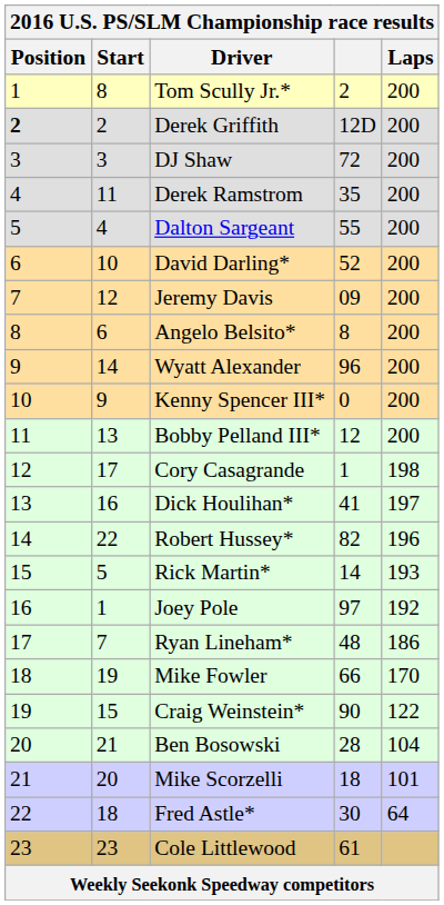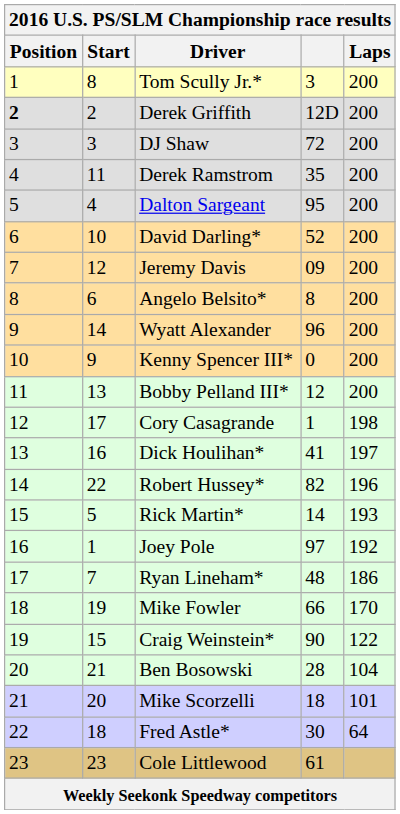 <table class="wikitable sortable">
 <tr>
 <th colspan="5">2016 U.S. PS/SLM Championship race results</th>
 </tr>
 <tr>
 <th>Position</th>
 <th>Start</th>
 <th>Driver</th>
 <th></th>
 <th>Laps</th>
 </tr>
 <tr style="background-color:#FFFFBF">
 <td>1</td>
 <td>8</td>
 <td>Tom Scully Jr.*</td>
-<td>2</td>
+<td>3</td>
 <td>200</td>
 </tr>
 <tr style="background-color:#DFDFDF">
 <td><strong>2</strong></td>
 <td>2</td>
 <td>Derek Griffith</td>
 <td>12D</td>
 <td>200</td>
 </tr>
 <tr style="background-color:#DFDFDF">
 <td>3</td>
 <td>3</td>
 <td>DJ Shaw</td>
 <td>72</td>
 <td>200</td>
 </tr>
 <tr style="background-color:#DFDFDF">
 <td>4</td>
 <td>11</td>
 <td>Derek Ramstrom</td>
 <td>35</td>
 <td>200</td>
 </tr>
 <tr style="background-color:#DFDFDF">
 <td>5</td>
 <td>4</td>
 <td><a href='#'>Dalton Sargeant</a></td>
-<td>55</td>
+<td>95</td>
 <td>200</td>
 </tr>
 <tr style="background-color:#FFDF9F">
 <td>6</td>
 <td>10</td>
 <td>David Darling*</td>
 <td>52</td>
 <td>200</td>
 </tr>
 <tr style="background-color:#FFDF9F">
 <td>7</td>
 <td>12</td>
 <td>Jeremy Davis</td>
 <td>09</td>
 <td>200</td>
 </tr>
 <tr style="background-color:#FFDF9F">
 <td>8</td>
 <td>6</td>
 <td>Angelo Belsito*</td>
 <td>8</td>
 <td>200</td>
 </tr>
 <tr style="background-color:#FFDF9F">
 <td>9</td>
 <td>14</td>
 <td>Wyatt Alexander</td>
 <td>96</td>
 <td>200</td>
 </tr>
 <tr style="background-color:#FFDF9F">
 <td>10</td>
 <td>9</td>
 <td>Kenny Spencer III*</td>
 <td>0</td>
 <td>200</td>
 </tr>
 <tr style="background-color:#DFFFDF">
 <td>11</td>
 <td>13</td>
 <td>Bobby Pelland III*</td>
 <td>12</td>
 <td>200</td>
 </tr>
 <tr style="background-color:#DFFFDF">
 <td>12</td>
 <td>17</td>
 <td>Cory Casagrande</td>
 <td>1</td>
 <td>198</td>
 </tr>
 <tr style="background-color:#DFFFDF">
 <td>13</td>
 <td>16</td>
 <td>Dick Houlihan*</td>
 <td>41</td>
 <td>197</td>
 </tr>
 <tr style="background-color:#DFFFDF">
 <td>14</td>
 <td>22</td>
 <td>Robert Hussey*</td>
 <td>82</td>
 <td>196</td>
 </tr>
 <tr style="background-color:#DFFFDF">
 <td>15</td>
 <td>5</td>
 <td>Rick Martin*</td>
 <td>14</td>
 <td>193</td>
 </tr>
 <tr style="background-color:#DFFFDF">
 <td>16</td>
 <td>1</td>
 <td>Joey Pole</td>
 <td>97</td>
 <td>192</td>
 </tr>
 <tr style="background-color:#DFFFDF">
 <td>17</td>
 <td>7</td>
 <td>Ryan Lineham*</td>
 <td>48</td>
 <td>186</td>
 </tr>
 <tr style="background-color:#DFFFDF">
 <td>18</td>
 <td>19</td>
 <td>Mike Fowler</td>
 <td>66</td>
 <td>170</td>
 </tr>
 <tr style="background-color:#DFFFDF">
 <td>19</td>
 <td>15</td>
 <td>Craig Weinstein*</td>
 <td>90</td>
 <td>122</td>
 </tr>
 <tr style="background-color:#DFFFDF">
 <td>20</td>
 <td>21</td>
 <td>Ben Bosowski</td>
 <td>28</td>
 <td>104</td>
 </tr>
 <tr style="background-color:#CFCFFF">
 <td>21</td>
 <td>20</td>
 <td>Mike Scorzelli</td>
 <td>18</td>
 <td>101</td>
 </tr>
 <tr style="background-color:#CFCFFF">
 <td>22</td>
 <td>18</td>
 <td>Fred Astle*</td>
 <td>30</td>
 <td>64</td>
 </tr>
 <tr style="background-color:#DFC484">
 <td>23</td>
 <td>23</td>
 <td>Cole Littlewood</td>
 <td>61</td>
 <td></td>
 </tr>
 <tr>
 <th colspan="5"><small>Weekly Seekonk Speedway competitors</small></th>
 </tr>
 </table>
